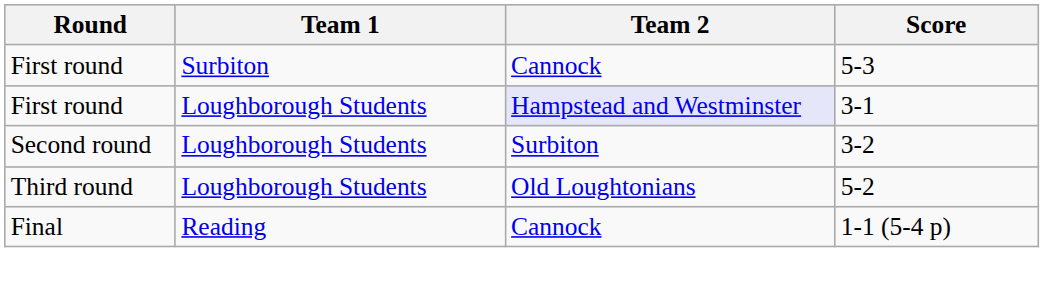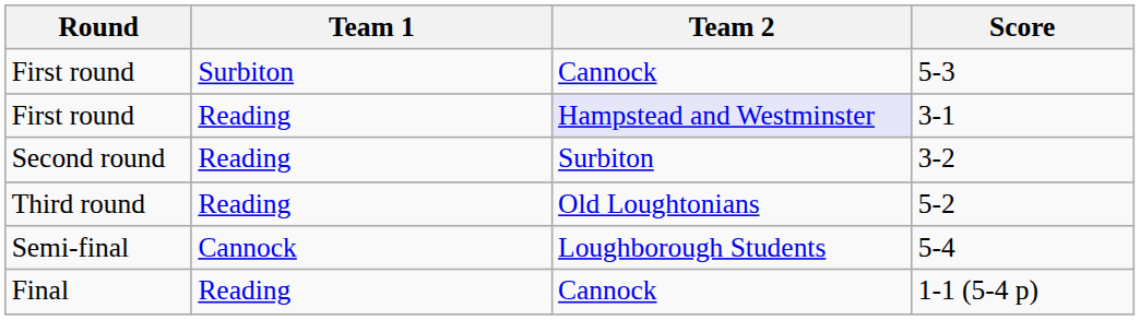 <table class="wikitable" style="font-size: 100%">
 <tr>
 <th width=100>Round</th>
 <th width=200>Team 1</th>
 <th width=200>Team 2</th>
 <th width=120>Score</th>
 </tr>
 <tr>
 <td>First round</td>
 <td><a href='#'>Surbiton</a></td>
 <td><a href='#'>Cannock</a></td>
 <td>5-3</td>
 </tr>
 <tr>
 <td>First round</td>
-<td><a href='#'>Loughborough Students</a></td>
+<td><a href='#'>Reading</a></td>
 <td style="background: lavender;"><a href='#'>Hampstead and Westminster</a></td>
 <td>3-1</td>
 </tr>
 <tr>
 <td>Second round</td>
-<td><a href='#'>Loughborough Students</a></td>
+<td><a href='#'>Reading</a></td>
 <td><a href='#'>Surbiton</a></td>
 <td>3-2</td>
 </tr>
 <tr>
 <td>Third round</td>
-<td><a href='#'>Loughborough Students</a></td>
+<td><a href='#'>Reading</a></td>
 <td><a href='#'>Old Loughtonians</a></td>
 <td>5-2</td>
+</tr>
+<tr>
+<td>Semi-final</td>
+<td><a href='#'>Cannock</a></td>
+<td><a href='#'>Loughborough Students</a></td>
+<td>5-4</td>
 </tr>
 <tr>
 <td>Final </td>
 <td><a href='#'>Reading</a></td>
 <td><a href='#'>Cannock</a></td>
 <td>1-1 (5-4 p)</td>
 </tr>
 </table>
